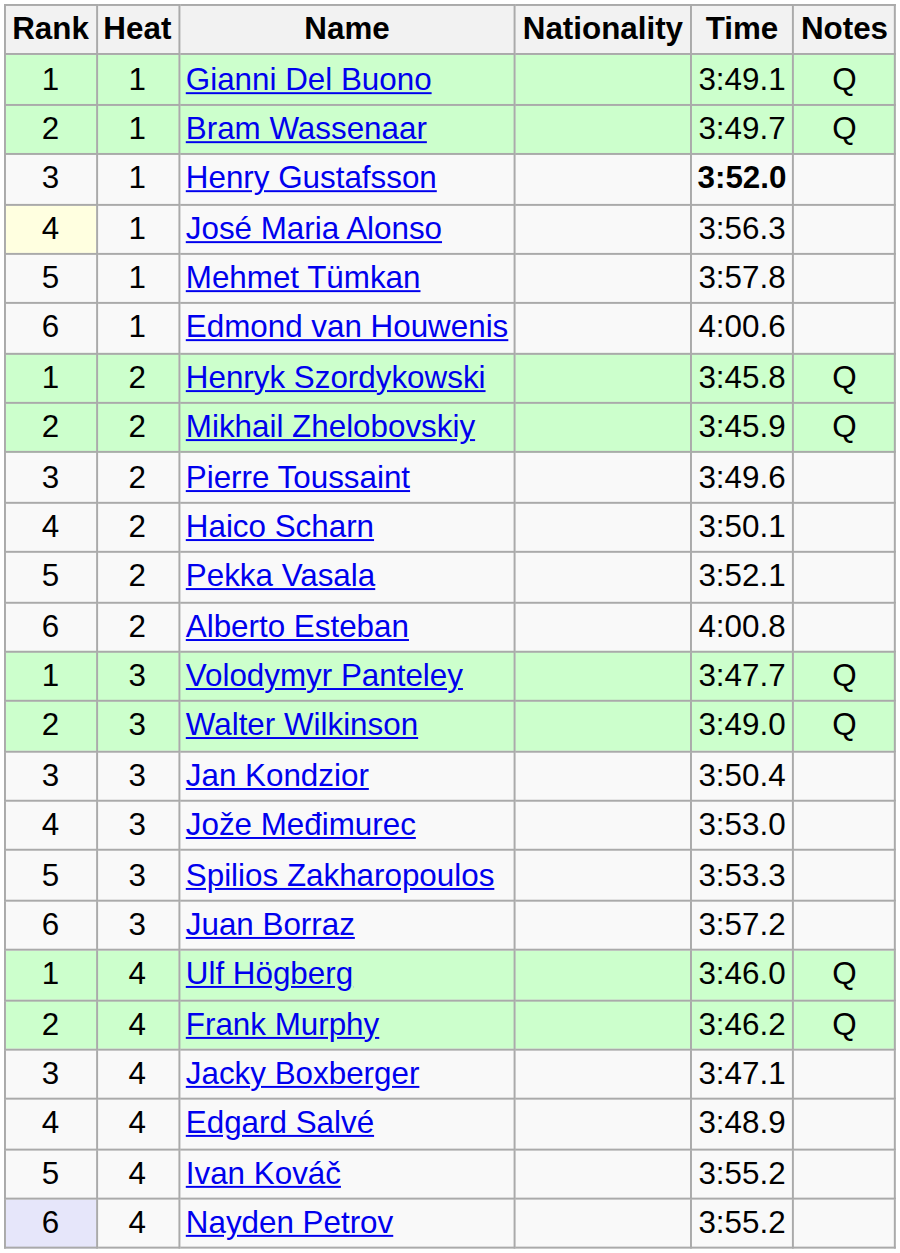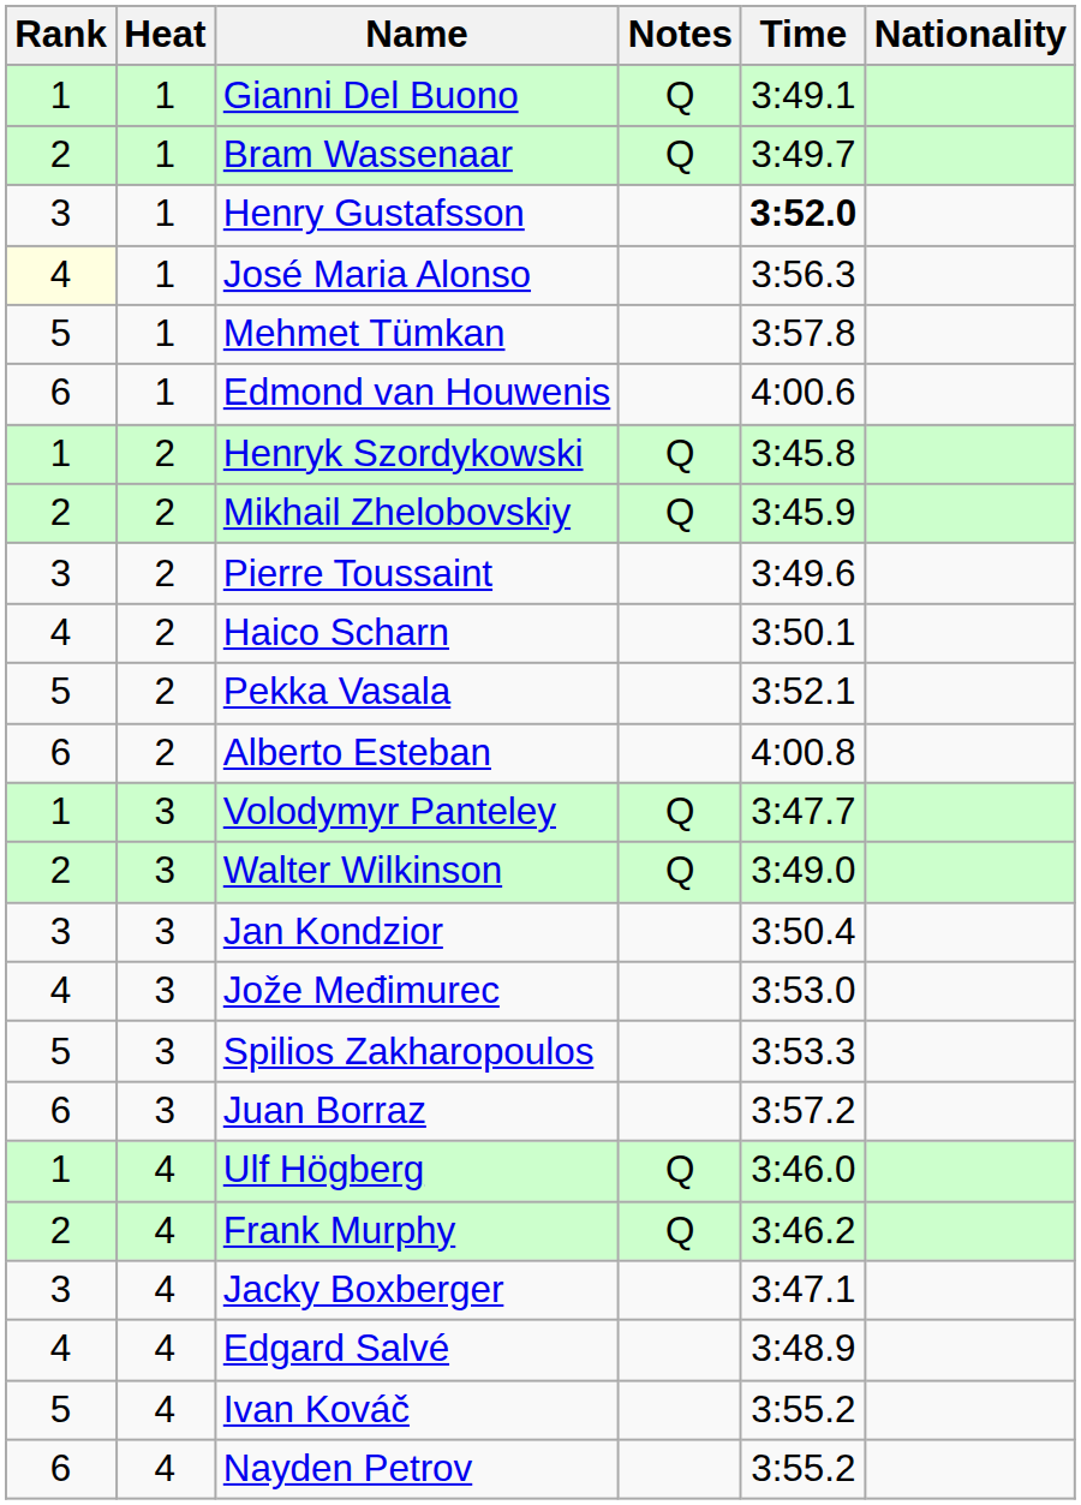 <table class="wikitable sortable" style="text-align:center">
 <tr>
 <th>Rank</th>
 <th>Heat</th>
 <th>Name</th>
+<th>Notes</th>
+<th>Time</th>
 <th>Nationality</th>
-<th>Time</th>
-<th>Notes</th>
 </tr>
 <tr bgcolor=ccffcc>
 <td>1</td>
 <td>1</td>
 <td align="left"><a href='#'>Gianni Del Buono</a></td>
+<td>Q</td>
+<td>3:49.1</td>
 <td align=left></td>
-<td>3:49.1</td>
-<td>Q</td>
 </tr>
 <tr bgcolor=ccffcc>
 <td>2</td>
 <td>1</td>
 <td align="left"><a href='#'>Bram Wassenaar</a></td>
+<td>Q</td>
+<td>3:49.7</td>
 <td align=left></td>
-<td>3:49.7</td>
-<td>Q</td>
 </tr>
 <tr>
 <td>3</td>
 <td>1</td>
 <td align="left"><a href='#'>Henry Gustafsson</a></td>
+<td></td>
+<td><strong>3:52.0</strong></td>
 <td align=left></td>
-<td><strong>3:52.0</strong></td>
-<td></td>
 </tr>
 <tr>
 <td style="background: lightyellow;">4</td>
 <td>1</td>
 <td align="left"><a href='#'>José Maria Alonso</a></td>
+<td></td>
+<td>3:56.3</td>
 <td align=left></td>
-<td>3:56.3</td>
-<td></td>
 </tr>
 <tr>
 <td>5</td>
 <td>1</td>
 <td align="left"><a href='#'>Mehmet Tümkan</a></td>
+<td></td>
+<td>3:57.8</td>
 <td align=left></td>
-<td>3:57.8</td>
-<td></td>
 </tr>
 <tr>
 <td>6</td>
 <td>1</td>
 <td align="left"><a href='#'>Edmond van Houwenis</a></td>
+<td></td>
+<td>4:00.6</td>
 <td align=left></td>
-<td>4:00.6</td>
-<td></td>
 </tr>
 <tr bgcolor=ccffcc>
 <td>1</td>
 <td>2</td>
 <td align="left"><a href='#'>Henryk Szordykowski</a></td>
+<td>Q</td>
+<td>3:45.8</td>
 <td align=left></td>
-<td>3:45.8</td>
-<td>Q</td>
 </tr>
 <tr bgcolor=ccffcc>
 <td>2</td>
 <td>2</td>
 <td align="left"><a href='#'>Mikhail Zhelobovskiy</a></td>
+<td>Q</td>
+<td>3:45.9</td>
 <td align=left></td>
-<td>3:45.9</td>
-<td>Q</td>
 </tr>
 <tr>
 <td>3</td>
 <td>2</td>
 <td align="left"><a href='#'>Pierre Toussaint</a></td>
+<td></td>
+<td>3:49.6</td>
 <td align=left></td>
-<td>3:49.6</td>
-<td></td>
 </tr>
 <tr>
 <td>4</td>
 <td>2</td>
 <td align="left"><a href='#'>Haico Scharn</a></td>
+<td></td>
+<td>3:50.1</td>
 <td align=left></td>
-<td>3:50.1</td>
-<td></td>
 </tr>
 <tr>
 <td>5</td>
 <td>2</td>
 <td align="left"><a href='#'>Pekka Vasala</a></td>
+<td></td>
+<td>3:52.1</td>
 <td align=left></td>
-<td>3:52.1</td>
-<td></td>
 </tr>
 <tr>
 <td>6</td>
 <td>2</td>
 <td align="left"><a href='#'>Alberto Esteban</a></td>
+<td></td>
+<td>4:00.8</td>
 <td align=left></td>
-<td>4:00.8</td>
-<td></td>
 </tr>
 <tr bgcolor=ccffcc>
 <td>1</td>
 <td>3</td>
 <td align="left"><a href='#'>Volodymyr Panteley</a></td>
+<td>Q</td>
+<td>3:47.7</td>
 <td align=left></td>
-<td>3:47.7</td>
-<td>Q</td>
 </tr>
 <tr bgcolor=ccffcc>
 <td>2</td>
 <td>3</td>
 <td align="left"><a href='#'>Walter Wilkinson</a></td>
+<td>Q</td>
+<td>3:49.0</td>
 <td align=left></td>
-<td>3:49.0</td>
-<td>Q</td>
 </tr>
 <tr>
 <td>3</td>
 <td>3</td>
 <td align="left"><a href='#'>Jan Kondzior</a></td>
+<td></td>
+<td>3:50.4</td>
 <td align=left></td>
-<td>3:50.4</td>
-<td></td>
 </tr>
 <tr>
 <td>4</td>
 <td>3</td>
 <td align="left"><a href='#'>Jože Međimurec</a></td>
+<td></td>
+<td>3:53.0</td>
 <td align=left></td>
-<td>3:53.0</td>
-<td></td>
 </tr>
 <tr>
 <td>5</td>
 <td>3</td>
 <td align="left"><a href='#'>Spilios Zakharopoulos</a></td>
+<td></td>
+<td>3:53.3</td>
 <td align=left></td>
-<td>3:53.3</td>
-<td></td>
 </tr>
 <tr>
 <td>6</td>
 <td>3</td>
 <td align="left"><a href='#'>Juan Borraz</a></td>
+<td></td>
+<td>3:57.2</td>
 <td align=left></td>
-<td>3:57.2</td>
-<td></td>
 </tr>
 <tr bgcolor=ccffcc>
 <td>1</td>
 <td>4</td>
 <td align="left"><a href='#'>Ulf Högberg</a></td>
+<td>Q</td>
+<td>3:46.0</td>
 <td align=left></td>
-<td>3:46.0</td>
-<td>Q</td>
 </tr>
 <tr bgcolor=ccffcc>
 <td>2</td>
 <td>4</td>
 <td align="left"><a href='#'>Frank Murphy</a></td>
+<td>Q</td>
+<td>3:46.2</td>
 <td align=left></td>
-<td>3:46.2</td>
-<td>Q</td>
 </tr>
 <tr>
 <td>3</td>
 <td>4</td>
 <td align="left"><a href='#'>Jacky Boxberger</a></td>
+<td></td>
+<td>3:47.1</td>
 <td align=left></td>
-<td>3:47.1</td>
-<td></td>
 </tr>
 <tr>
 <td>4</td>
 <td>4</td>
 <td align="left"><a href='#'>Edgard Salvé</a></td>
+<td></td>
+<td>3:48.9</td>
 <td align=left></td>
-<td>3:48.9</td>
-<td></td>
 </tr>
 <tr>
 <td>5</td>
 <td>4</td>
 <td align="left"><a href='#'>Ivan Kováč</a></td>
+<td></td>
+<td>3:55.2</td>
 <td align=left></td>
-<td>3:55.2</td>
-<td></td>
 </tr>
 <tr>
-<td style="background: lavender;">6</td>
+<td>6</td>
 <td>4</td>
 <td align="left"><a href='#'>Nayden Petrov</a></td>
+<td></td>
+<td>3:55.2</td>
 <td align=left></td>
-<td>3:55.2</td>
-<td></td>
 </tr>
 </table>
